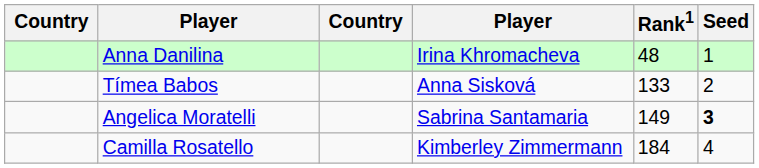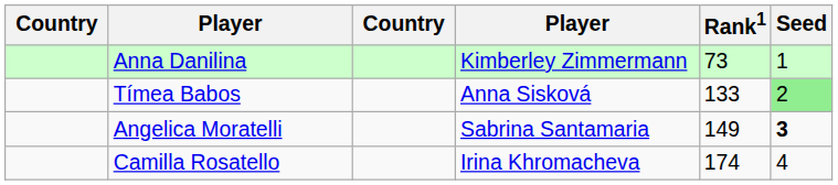 <table class="sortable wikitable">
 <tr>
 <th style="width:70px;">Country</th>
 <th style="width:175px;">Player</th>
 <th style="width:70px;">Country</th>
 <th style="width:175px;">Player</th>
 <th>Rank<sup>1</sup></th>
 <th>Seed</th>
 </tr>
 <tr style="background:#cfc;">
 <td></td>
 <td><a href='#'>Anna Danilina</a></td>
 <td></td>
-<td><a href='#'>Irina Khromacheva</a></td>
-<td>48</td>
+<td><a href='#'>Kimberley Zimmermann</a></td>
+<td>73</td>
 <td>1</td>
 </tr>
 <tr>
 <td></td>
 <td><a href='#'>Tímea Babos</a></td>
 <td></td>
 <td><a href='#'>Anna Sisková</a></td>
 <td>133</td>
-<td>2</td>
+<td style="background: lightgreen;">2</td>
 </tr>
 <tr>
 <td></td>
 <td><a href='#'>Angelica Moratelli</a></td>
 <td></td>
 <td><a href='#'>Sabrina Santamaria</a></td>
 <td>149</td>
 <td><strong>3</strong></td>
 </tr>
 <tr>
 <td></td>
 <td><a href='#'>Camilla Rosatello</a></td>
 <td></td>
-<td><a href='#'>Kimberley Zimmermann</a></td>
-<td>184</td>
+<td><a href='#'>Irina Khromacheva</a></td>
+<td>174</td>
 <td>4</td>
 </tr>
 </table>
